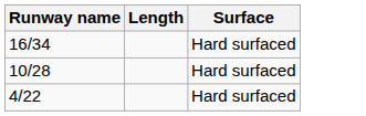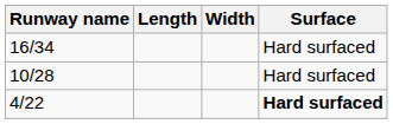 <table class="wikitable">
 <tr>
 <th>Runway name</th>
 <th>Length</th>
+<th>Width</th>
 <th>Surface</th>
 </tr>
 <tr>
 <td>16/34</td>
+<td></td>
 <td></td>
 <td>Hard surfaced</td>
 </tr>
 <tr>
 <td>10/28</td>
 <td></td>
+<td></td>
 <td>Hard surfaced</td>
 </tr>
 <tr>
 <td>4/22</td>
 <td></td>
-<td>Hard surfaced</td>
+<td></td>
+<td><strong>Hard surfaced</strong></td>
 </tr>
 </table>
